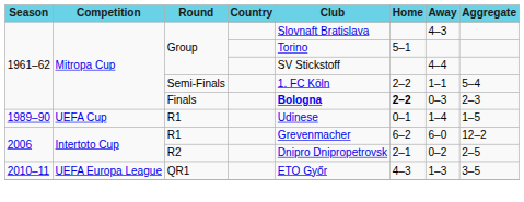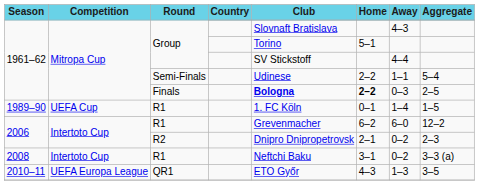 <table class="wikitable">
 <tr>
 <th style="color:#1B1B1B; background:#69D2E7;">Season</th>
 <th style="color:#1B1B1B; background:#69D2E7;">Competition</th>
 <th style="color:#1B1B1B; background:#69D2E7;">Round</th>
 <th style="color:#1B1B1B; background:#69D2E7;">Country</th>
 <th style="color:#1B1B1B; background:#69D2E7;">Club</th>
 <th style="color:#1B1B1B; background:#69D2E7;">Home</th>
 <th style="color:#1B1B1B; background:#69D2E7;">Away</th>
 <th style="color:#1B1B1B; background:#69D2E7;">Aggregate</th>
 </tr>
 <tr>
 <td rowspan=6>1961–62</td>
 <td rowspan=6><a href='#'>Mitropa Cup</a></td>
 <td rowspan=4>Group</td>
 </tr>
 <tr>
 <td></td>
 <td><a href='#'>Slovnaft Bratislava</a></td>
 <td></td>
 <td>4–3</td>
 <td></td>
 </tr>
 <tr>
 <td></td>
 <td><a href='#'>Torino</a></td>
 <td>5–1</td>
 <td></td>
 <td></td>
 </tr>
 <tr>
 <td></td>
 <td>SV Stickstoff</td>
 <td></td>
 <td>4–4</td>
 <td></td>
 </tr>
 <tr>
 <td>Semi-Finals</td>
 <td></td>
-<td><a href='#'>1. FC Köln</a></td>
+<td><a href='#'>Udinese</a></td>
 <td>2–2</td>
 <td>1–1</td>
 <td>5–4</td>
 </tr>
 <tr>
 <td>Finals</td>
 <td></td>
 <td><strong><a href='#'>Bologna</a></strong></td>
 <td><strong>2–2</strong></td>
 <td>0–3</td>
-<td>2–3</td>
+<td>2–5</td>
 </tr>
 <tr>
 <td rowspan="1"><a href='#'>1989–90</a></td>
 <td rowspan="1"><a href='#'>UEFA Cup</a></td>
 <td>R1</td>
 <td></td>
-<td><a href='#'>Udinese</a></td>
+<td><a href='#'>1. FC Köln</a></td>
 <td>0–1</td>
 <td>1–4</td>
 <td>1–5</td>
 </tr>
 <tr>
 <td rowspan="2"><a href='#'>2006</a></td>
 <td rowspan="2"><a href='#'>Intertoto Cup</a></td>
 <td>R1</td>
 <td></td>
 <td><a href='#'>Grevenmacher</a></td>
 <td>6–2</td>
 <td>6–0</td>
 <td>12–2</td>
 </tr>
 <tr>
 <td>R2</td>
 <td></td>
 <td><a href='#'>Dnipro Dnipropetrovsk</a></td>
 <td>2–1</td>
 <td>0–2</td>
-<td>2–5</td>
+<td>2–3</td>
+</tr>
+<tr>
+<td rowspan="1"><a href='#'>2008</a></td>
+<td rowspan="1"><a href='#'>Intertoto Cup</a></td>
+<td>R1</td>
+<td></td>
+<td><a href='#'>Neftchi Baku</a></td>
+<td>3–1</td>
+<td>0–2</td>
+<td>3–3 (a)</td>
 </tr>
 <tr>
 <td rowspan="1"><a href='#'>2010–11</a></td>
 <td rowspan="1"><a href='#'>UEFA Europa League</a></td>
 <td>QR1</td>
 <td></td>
 <td><a href='#'>ETO Győr</a></td>
 <td>4–3</td>
 <td>1–3</td>
 <td>3–5</td>
 </tr>
 <tr>
 </tr>
 </table>
